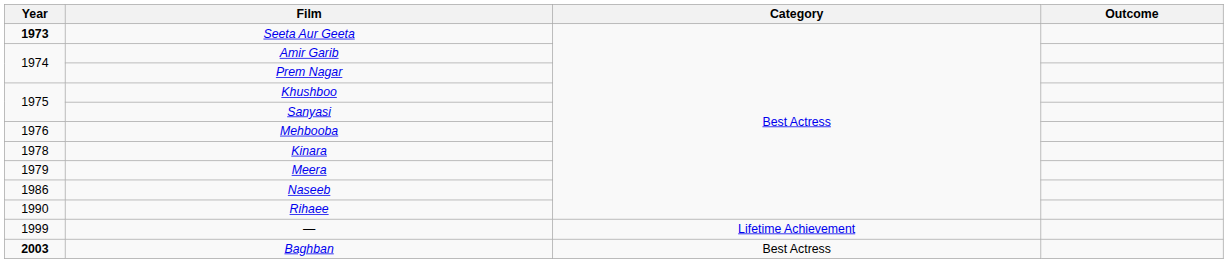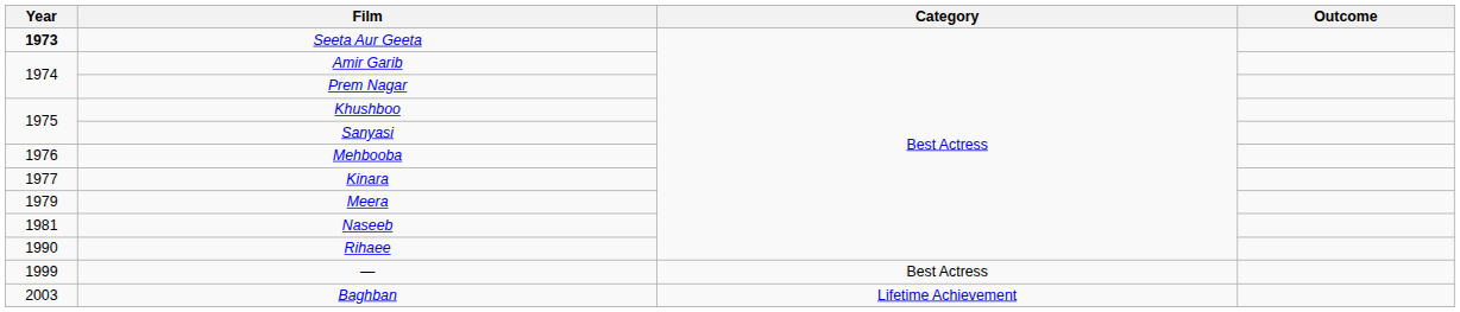 <table class="wikitable sortable" style="width:100%;">
 <tr>
 <th width=5%>Year</th>
 <th style="width:40%;">Film</th>
 <th style="width:40%;">Category</th>
 <th style="width:15%;">Outcome</th>
 </tr>
 <tr>
 <td style="text-align:center;"><strong>1973</strong></td>
 <td style="text-align:center;"><em><a href='#'>Seeta Aur Geeta</a></em></td>
 <td rowspan="10" style="text-align:center;"><a href='#'>Best Actress</a></td>
 <td></td>
 </tr>
 <tr>
 <td rowspan="2" style="text-align:center;">1974</td>
 <td style="text-align:center;"><em><a href='#'>Amir Garib</a></em></td>
 <td></td>
 </tr>
 <tr>
 <td style="text-align:center;"><em><a href='#'>Prem Nagar</a></em></td>
 <td></td>
 </tr>
 <tr>
 <td rowspan="2" style="text-align:center;">1975</td>
 <td style="text-align:center;"><em><a href='#'>Khushboo</a></em></td>
 <td></td>
 </tr>
 <tr>
 <td style="text-align:center;"><em><a href='#'>Sanyasi</a></em></td>
 <td></td>
 </tr>
 <tr>
 <td style="text-align:center;">1976</td>
 <td style="text-align:center;"><em><a href='#'>Mehbooba</a></em></td>
 <td></td>
 </tr>
 <tr>
-<td style="text-align:center;">1978</td>
+<td style="text-align:center;">1977</td>
 <td style="text-align:center;"><em><a href='#'>Kinara</a></em></td>
 <td></td>
 </tr>
 <tr>
 <td style="text-align:center;">1979</td>
 <td style="text-align:center;"><em><a href='#'>Meera</a></em></td>
 <td></td>
 </tr>
 <tr>
-<td style="text-align:center;">1986</td>
+<td style="text-align:center;">1981</td>
 <td style="text-align:center;"><em><a href='#'>Naseeb</a></em></td>
 <td></td>
 </tr>
 <tr>
 <td style="text-align:center;">1990</td>
 <td style="text-align:center;"><em><a href='#'>Rihaee</a></em></td>
 <td></td>
 </tr>
 <tr>
 <td style="text-align:center;">1999</td>
 <td style="text-align:center;">—</td>
+<td style="text-align:center;">Best Actress</td>
+<td></td>
+</tr>
+<tr>
+<td style="text-align:center;">2003</td>
+<td style="text-align:center;"><em><a href='#'>Baghban</a></em></td>
 <td style="text-align:center;"><a href='#'>Lifetime Achievement</a></td>
 <td></td>
 </tr>
-<tr>
-<td style="text-align:center;"><strong>2003</strong></td>
-<td style="text-align:center;"><em><a href='#'>Baghban</a></em></td>
-<td style="text-align:center;">Best Actress</td>
-<td></td>
-</tr>
 </table>
